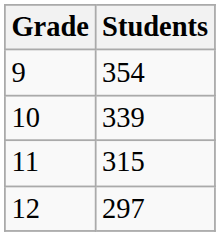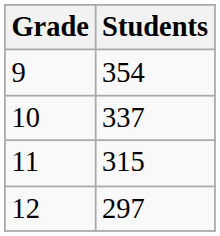 <table class="wikitable">
 <tr>
 <th>Grade</th>
 <th>Students</th>
 </tr>
 <tr>
 <td>9</td>
 <td>354</td>
 </tr>
 <tr>
 <td>10</td>
-<td>339</td>
+<td>337</td>
 </tr>
 <tr>
 <td>11</td>
 <td>315</td>
 </tr>
 <tr>
 <td>12</td>
 <td>297</td>
 </tr>
 </table>
